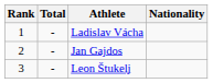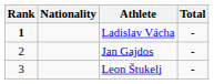 <table class="wikitable">
 <tr>
 <th>Rank</th>
+<th>Nationality</th>
+<th>Athlete</th>
 <th>Total</th>
-<th>Athlete</th>
-<th>Nationality</th>
 </tr>
 <tr>
-<td style="text-align:center">1</td>
+<td style="text-align:center"><strong>1</strong></td>
+<td></td>
+<td><a href='#'>Ladislav Vácha</a></td>
 <td style="text-align:center"><strong>-</strong></td>
-<td><a href='#'>Ladislav Vácha</a></td>
-<td></td>
 </tr>
 <tr>
 <td style="text-align:center">2</td>
+<td></td>
+<td><a href='#'>Jan Gajdos</a></td>
 <td style="text-align:center"><strong>-</strong></td>
-<td><a href='#'>Jan Gajdos</a></td>
-<td></td>
 </tr>
 <tr>
 <td style="text-align:center">3</td>
+<td></td>
+<td><a href='#'>Leon Štukelj</a></td>
 <td style="text-align:center"><strong>-</strong></td>
-<td><a href='#'>Leon Štukelj</a></td>
-<td></td>
 </tr>
 </table>
